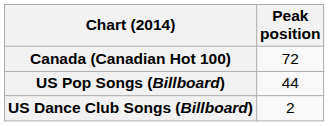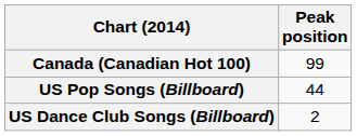 <table class="wikitable sortable plainrowheaders">
 <tr>
 <th scope="col">Chart (2014)</th>
 <th scope="col">Peak<br>position</th>
 </tr>
 <tr>
 <th scope="row">Canada (Canadian Hot 100)</th>
-<td style="text-align:center;">72</td>
+<td style="text-align:center;">99</td>
 </tr>
 <tr>
 <th scope="row">US Pop Songs (<em>Billboard</em>)</th>
 <td style="text-align:center;">44</td>
 </tr>
 <tr>
 <th scope="row">US Dance Club Songs (<em>Billboard</em>)</th>
 <td style="text-align:center;">2</td>
 </tr>
 </table>
